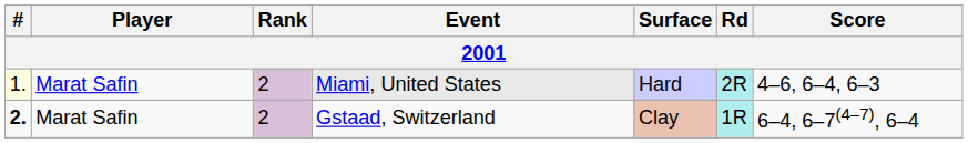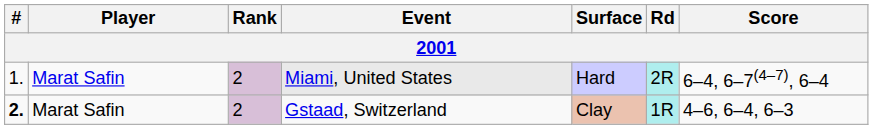 <table class="wikitable sortable">
 <tr>
 <th>#</th>
 <th width=170>Player</th>
 <th>Rank</th>
 <th width=250>Event</th>
 <th>Surface</th>
 <th>Rd</th>
 <th width=160>Score</th>
 </tr>
 <tr>
 <th colspan=7><a href='#'>2001</a></th>
 </tr>
 <tr>
-<td style="background: lightyellow;">1.</td>
+<td>1.</td>
 <td> <a href='#'>Marat Safin</a></td>
 <td bgcolor=thistle>2</td>
 <td bgcolor=e9e9e9><a href='#'>Miami</a>, United States</td>
 <td style="background:#ccf;">Hard</td>
 <td bgcolor=afeeee>2R</td>
-<td>4–6, 6–4, 6–3</td>
+<td>6–4, 6–7<sup>(4–7)</sup>, 6–4</td>
 </tr>
 <tr>
 <td><strong>2.</strong></td>
 <td> Marat Safin</td>
 <td bgcolor=thistle>2</td>
 <td><a href='#'>Gstaad</a>, Switzerland</td>
 <td bgcolor=EBC2AF>Clay</td>
 <td bgcolor=afeeee>1R</td>
-<td>6–4, 6–7<sup>(4–7)</sup>, 6–4</td>
+<td>4–6, 6–4, 6–3</td>
 </tr>
 </table>
